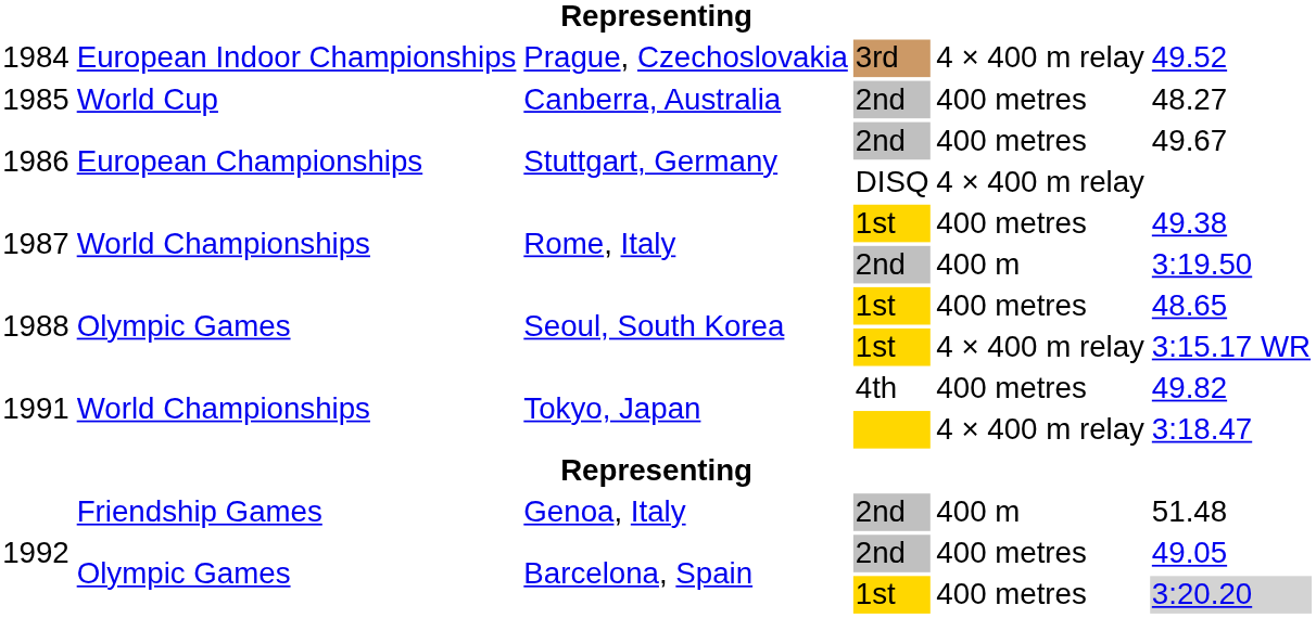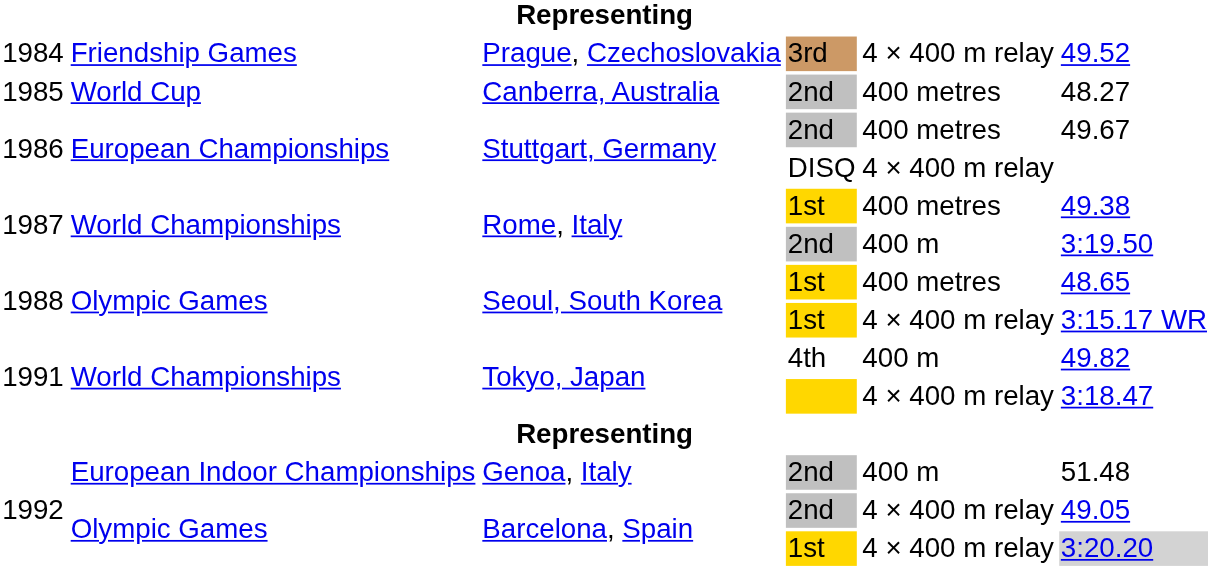 <table>
 <tr>
 <th colspan="6">Representing </th>
 </tr>
 <tr>
 <td>1984</td>
-<td><a href='#'>European Indoor Championships</a></td>
+<td><a href='#'>Friendship Games</a></td>
 <td><a href='#'>Prague</a>, <a href='#'>Czechoslovakia</a></td>
 <td bgcolor=cc9966>3rd</td>
 <td>4 × 400 m relay</td>
 <td><a href='#'>49.52</a></td>
 </tr>
 <tr>
 <td>1985</td>
 <td><a href='#'>World Cup</a></td>
 <td><a href='#'>Canberra, Australia</a></td>
 <td bgcolor="silver">2nd</td>
 <td>400 metres</td>
 <td>48.27</td>
 </tr>
 <tr>
 <td rowspan=2>1986</td>
 <td rowspan=2><a href='#'>European Championships</a></td>
 <td rowspan=2><a href='#'>Stuttgart, Germany</a></td>
 <td bgcolor="silver">2nd</td>
 <td>400 metres</td>
 <td>49.67</td>
 </tr>
 <tr>
 <td>DISQ</td>
 <td>4 × 400 m relay</td>
 <td></td>
 </tr>
 <tr>
 <td rowspan=2>1987</td>
 <td rowspan=2><a href='#'>World Championships</a></td>
 <td rowspan=2><a href='#'>Rome</a>, <a href='#'>Italy</a></td>
 <td bgcolor="gold">1st</td>
 <td>400 metres</td>
 <td><a href='#'>49.38</a></td>
 </tr>
 <tr>
 <td bgcolor="silver">2nd</td>
 <td>400 m</td>
 <td><a href='#'>3:19.50</a></td>
 </tr>
 <tr>
 <td rowspan=2>1988</td>
 <td rowspan=2><a href='#'>Olympic Games</a></td>
 <td rowspan=2><a href='#'>Seoul, South Korea</a></td>
 <td bgcolor="gold">1st</td>
 <td>400 metres</td>
 <td><a href='#'>48.65</a></td>
 </tr>
 <tr>
 <td bgcolor="gold">1st</td>
 <td>4 × 400 m relay</td>
 <td><a href='#'>3:15.17 WR</a></td>
 </tr>
 <tr>
 <td rowspan=2>1991</td>
 <td rowspan=2><a href='#'>World Championships</a></td>
 <td rowspan=2><a href='#'>Tokyo, Japan</a></td>
 <td>4th</td>
-<td>400 metres</td>
+<td>400 m</td>
 <td><a href='#'>49.82</a></td>
 </tr>
 <tr>
 <td bgcolor="gold"></td>
 <td>4 × 400 m relay</td>
 <td><a href='#'>3:18.47</a></td>
 </tr>
 <tr>
 <th colspan="6">Representing </th>
 </tr>
 <tr>
 <td rowspan=3>1992</td>
-<td><a href='#'>Friendship Games</a></td>
+<td><a href='#'>European Indoor Championships</a></td>
 <td><a href='#'>Genoa</a>, <a href='#'>Italy</a></td>
 <td bgcolor=silver>2nd</td>
 <td>400 m</td>
 <td>51.48</td>
 </tr>
 <tr>
 <td rowspan=2><a href='#'>Olympic Games</a></td>
 <td rowspan=2><a href='#'>Barcelona</a>, <a href='#'>Spain</a></td>
 <td bgcolor="silver">2nd</td>
-<td>400 metres</td>
+<td>4 × 400 m relay</td>
 <td><a href='#'>49.05</a></td>
 </tr>
 <tr>
 <td bgcolor="gold">1st</td>
-<td>400 metres</td>
+<td>4 × 400 m relay</td>
 <td style="background: lightgrey;"><a href='#'>3:20.20</a></td>
 </tr>
 </table>
